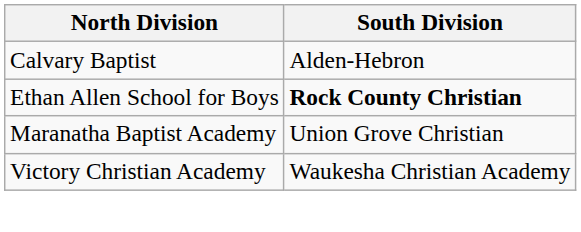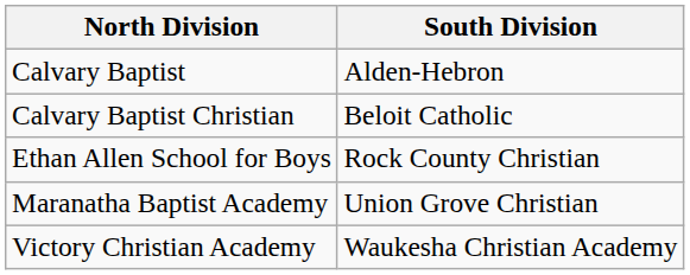 <table class="wikitable">
 <tr>
 <th>North Division</th>
 <th>South Division</th>
 </tr>
 <tr>
 <td>Calvary Baptist</td>
 <td>Alden-Hebron</td>
 </tr>
 <tr>
+<td>Calvary Baptist Christian</td>
+<td>Beloit Catholic</td>
+</tr>
+<tr>
 <td>Ethan Allen School for Boys</td>
-<td><strong>Rock County Christian</strong></td>
+<td>Rock County Christian</td>
 </tr>
 <tr>
 <td>Maranatha Baptist Academy</td>
 <td>Union Grove Christian</td>
 </tr>
 <tr>
 <td>Victory Christian Academy</td>
 <td>Waukesha Christian Academy</td>
 </tr>
 </table>
